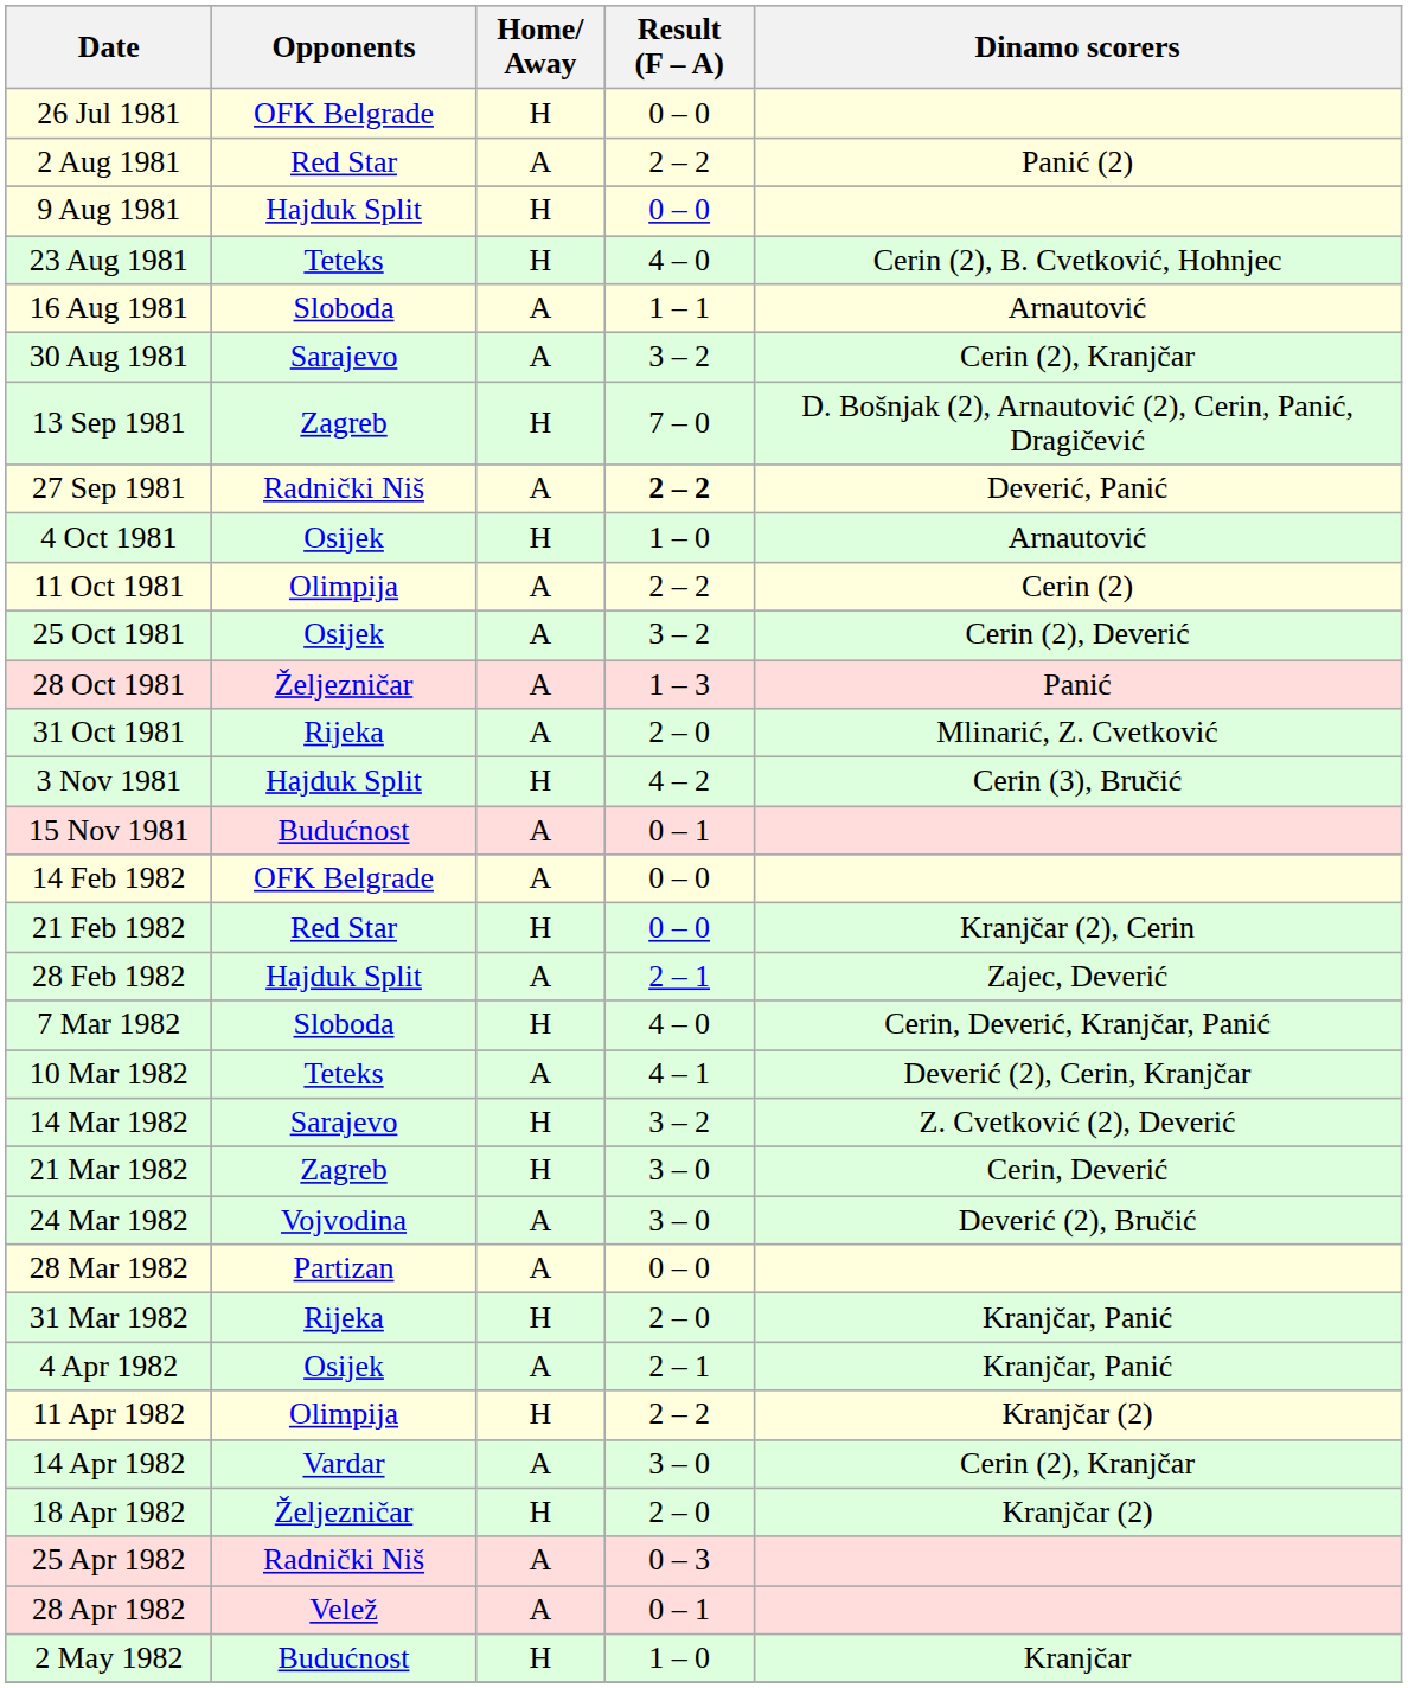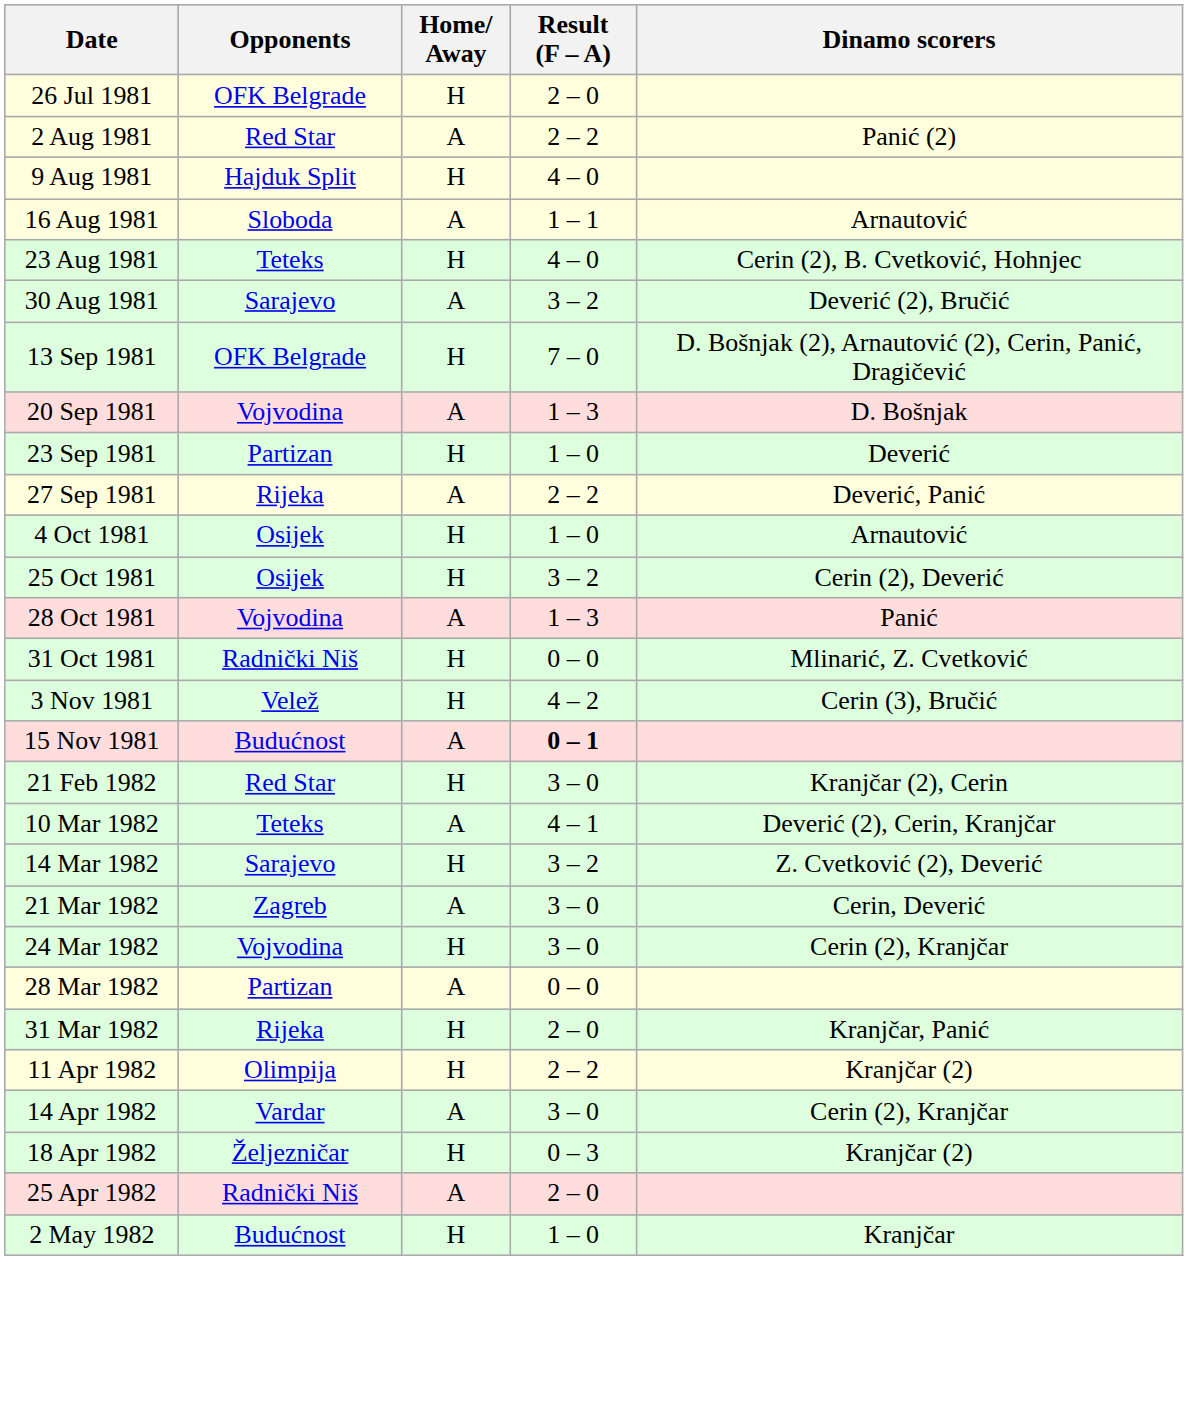 <table class="wikitable" style="text-align:center">
 <tr>
 <th width="100">Date</th>
 <th width="130">Opponents</th>
 <th width="60">Home/<br>Away</th>
 <th width="70">Result<br> (F – A)</th>
 <th width="330">Dinamo scorers</th>
 </tr>
 <tr bgcolor="#ffffdd">
 <td>26 Jul 1981</td>
 <td><a href='#'>OFK Belgrade</a></td>
 <td>H</td>
-<td>0 – 0</td>
+<td>2 – 0</td>
 <td align=left></td>
 </tr>
 <tr bgcolor="#ffffdd">
 <td>2 Aug 1981</td>
 <td><a href='#'>Red Star</a></td>
 <td>A</td>
 <td>2 – 2</td>
 <td>Panić (2)</td>
 </tr>
 <tr bgcolor="#ffffdd">
 <td>9 Aug 1981</td>
 <td><a href='#'>Hajduk Split</a></td>
 <td>H</td>
-<td><a href='#'>0 – 0</a></td>
+<td>4 – 0</td>
 <td align=left></td>
-</tr>
-<tr bgcolor="#ddffdd">
-<td>23 Aug 1981</td>
-<td><a href='#'>Teteks</a></td>
-<td>H</td>
-<td>4 – 0</td>
-<td>Cerin (2), B. Cvetković, Hohnjec</td>
 </tr>
 <tr bgcolor="#ffffdd">
 <td>16 Aug 1981</td>
 <td><a href='#'>Sloboda</a></td>
 <td>A</td>
 <td>1 – 1</td>
 <td>Arnautović</td>
 </tr>
 <tr bgcolor="#ddffdd">
+<td>23 Aug 1981</td>
+<td><a href='#'>Teteks</a></td>
+<td>H</td>
+<td>4 – 0</td>
+<td>Cerin (2), B. Cvetković, Hohnjec</td>
+</tr>
+<tr bgcolor="#ddffdd">
 <td>30 Aug 1981</td>
 <td><a href='#'>Sarajevo</a></td>
 <td>A</td>
 <td>3 – 2</td>
-<td>Cerin (2), Kranjčar</td>
+<td>Deverić (2), Bručić</td>
 </tr>
 <tr bgcolor="#ddffdd">
 <td>13 Sep 1981</td>
-<td><a href='#'>Zagreb</a></td>
+<td><a href='#'>OFK Belgrade</a></td>
 <td>H</td>
 <td>7 – 0</td>
 <td>D. Bošnjak (2), Arnautović (2), Cerin, Panić, Dragičević</td>
 </tr>
+<tr bgcolor="#ffdddd">
+<td>20 Sep 1981</td>
+<td><a href='#'>Vojvodina</a></td>
+<td>A</td>
+<td>1 – 3</td>
+<td>D. Bošnjak</td>
+</tr>
+<tr bgcolor="#ddffdd">
+<td>23 Sep 1981</td>
+<td><a href='#'>Partizan</a></td>
+<td>H</td>
+<td>1 – 0</td>
+<td>Deverić</td>
+</tr>
 <tr bgcolor="#ffffdd">
 <td>27 Sep 1981</td>
-<td><a href='#'>Radnički Niš</a></td>
+<td><a href='#'>Rijeka</a></td>
 <td>A</td>
-<td><strong>2 – 2</strong></td>
+<td>2 – 2</td>
 <td>Deverić, Panić</td>
 </tr>
 <tr bgcolor="#ddffdd">
 <td>4 Oct 1981</td>
 <td><a href='#'>Osijek</a></td>
 <td>H</td>
 <td>1 – 0</td>
 <td>Arnautović</td>
 </tr>
-<tr bgcolor="#ffffdd">
-<td>11 Oct 1981</td>
-<td><a href='#'>Olimpija</a></td>
-<td>A</td>
-<td>2 – 2</td>
-<td>Cerin (2)</td>
-</tr>
 <tr bgcolor="#ddffdd">
 <td>25 Oct 1981</td>
 <td><a href='#'>Osijek</a></td>
-<td>A</td>
+<td>H</td>
 <td>3 – 2</td>
 <td>Cerin (2), Deverić</td>
 </tr>
 <tr bgcolor="#ffdddd">
 <td>28 Oct 1981</td>
-<td><a href='#'>Željezničar</a></td>
+<td><a href='#'>Vojvodina</a></td>
 <td>A</td>
 <td>1 – 3</td>
 <td>Panić</td>
 </tr>
 <tr bgcolor="#ddffdd">
 <td>31 Oct 1981</td>
-<td><a href='#'>Rijeka</a></td>
-<td>A</td>
-<td>2 – 0</td>
+<td><a href='#'>Radnički Niš</a></td>
+<td>H</td>
+<td>0 – 0</td>
 <td>Mlinarić, Z. Cvetković</td>
 </tr>
 <tr bgcolor="#ddffdd">
 <td>3 Nov 1981</td>
-<td><a href='#'>Hajduk Split</a></td>
+<td><a href='#'>Velež</a></td>
 <td>H</td>
 <td>4 – 2</td>
 <td>Cerin (3), Bručić</td>
 </tr>
 <tr bgcolor="#ffdddd">
 <td>15 Nov 1981</td>
 <td><a href='#'>Budućnost</a></td>
 <td>A</td>
-<td>0 – 1</td>
-<td align=left></td>
-</tr>
-<tr bgcolor="#ffffdd">
-<td>14 Feb 1982</td>
-<td><a href='#'>OFK Belgrade</a></td>
-<td>A</td>
-<td>0 – 0</td>
+<td><strong>0 – 1</strong></td>
 <td align=left></td>
 </tr>
 <tr bgcolor="#ddffdd">
 <td>21 Feb 1982</td>
 <td><a href='#'>Red Star</a></td>
 <td>H</td>
-<td><a href='#'>0 – 0</a></td>
+<td>3 – 0</td>
 <td>Kranjčar (2), Cerin</td>
-</tr>
-<tr bgcolor="#ddffdd">
-<td>28 Feb 1982</td>
-<td><a href='#'>Hajduk Split</a></td>
-<td>A</td>
-<td><a href='#'>2 – 1</a></td>
-<td>Zajec, Deverić</td>
-</tr>
-<tr bgcolor="#ddffdd">
-<td>7 Mar 1982</td>
-<td><a href='#'>Sloboda</a></td>
-<td>H</td>
-<td>4 – 0</td>
-<td>Cerin, Deverić, Kranjčar, Panić</td>
 </tr>
 <tr bgcolor="#ddffdd">
 <td>10 Mar 1982</td>
 <td><a href='#'>Teteks</a></td>
 <td>A</td>
 <td>4 – 1</td>
 <td>Deverić (2), Cerin, Kranjčar</td>
 </tr>
 <tr bgcolor="#ddffdd">
 <td>14 Mar 1982</td>
 <td><a href='#'>Sarajevo</a></td>
 <td>H</td>
 <td>3 – 2</td>
 <td>Z. Cvetković (2), Deverić</td>
 </tr>
 <tr bgcolor="#ddffdd">
 <td>21 Mar 1982</td>
 <td><a href='#'>Zagreb</a></td>
-<td>H</td>
+<td>A</td>
 <td>3 – 0</td>
 <td>Cerin, Deverić</td>
 </tr>
 <tr bgcolor="#ddffdd">
 <td>24 Mar 1982</td>
 <td><a href='#'>Vojvodina</a></td>
-<td>A</td>
+<td>H</td>
 <td>3 – 0</td>
-<td>Deverić (2), Bručić</td>
+<td>Cerin (2), Kranjčar</td>
 </tr>
 <tr bgcolor="#ffffdd">
 <td>28 Mar 1982</td>
 <td><a href='#'>Partizan</a></td>
 <td>A</td>
 <td>0 – 0</td>
 <td align=left></td>
 </tr>
 <tr bgcolor="#ddffdd">
 <td>31 Mar 1982</td>
 <td><a href='#'>Rijeka</a></td>
 <td>H</td>
 <td>2 – 0</td>
-<td>Kranjčar, Panić</td>
-</tr>
-<tr bgcolor="#ddffdd">
-<td>4 Apr 1982</td>
-<td><a href='#'>Osijek</a></td>
-<td>A</td>
-<td>2 – 1</td>
 <td>Kranjčar, Panić</td>
 </tr>
 <tr bgcolor="#ffffdd">
 <td>11 Apr 1982</td>
 <td><a href='#'>Olimpija</a></td>
 <td>H</td>
 <td>2 – 2</td>
 <td>Kranjčar (2)</td>
 </tr>
 <tr bgcolor="#ddffdd">
 <td>14 Apr 1982</td>
 <td><a href='#'>Vardar</a></td>
 <td>A</td>
 <td>3 – 0</td>
 <td>Cerin (2), Kranjčar</td>
 </tr>
 <tr bgcolor="#ddffdd">
 <td>18 Apr 1982</td>
 <td><a href='#'>Željezničar</a></td>
 <td>H</td>
-<td>2 – 0</td>
+<td>0 – 3</td>
 <td>Kranjčar (2)</td>
 </tr>
 <tr bgcolor="#ffdddd">
 <td>25 Apr 1982</td>
 <td><a href='#'>Radnički Niš</a></td>
 <td>A</td>
-<td>0 – 3</td>
-<td align=left></td>
-</tr>
-<tr bgcolor="#ffdddd">
-<td>28 Apr 1982</td>
-<td><a href='#'>Velež</a></td>
-<td>A</td>
-<td>0 – 1</td>
+<td>2 – 0</td>
 <td align=left></td>
 </tr>
 <tr bgcolor="#ddffdd">
 <td>2 May 1982</td>
 <td><a href='#'>Budućnost</a></td>
 <td>H</td>
 <td>1 – 0</td>
 <td>Kranjčar</td>
 </tr>
 <tr>
 </tr>
 </table>
